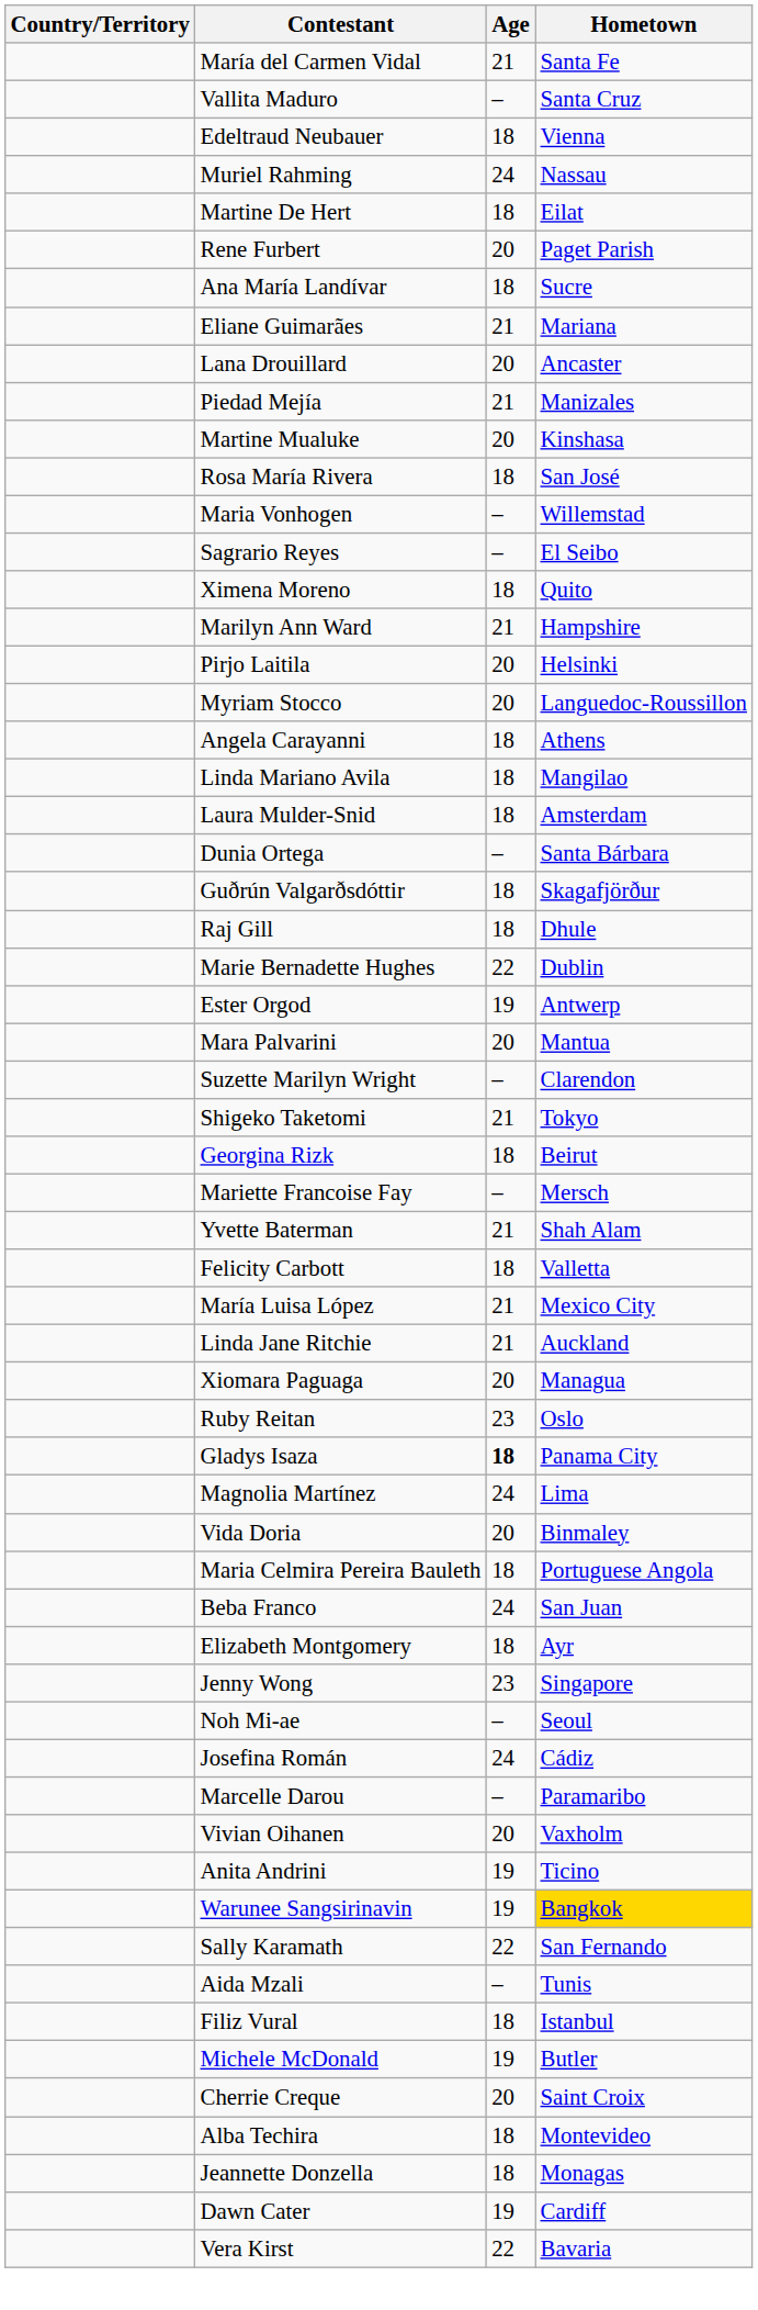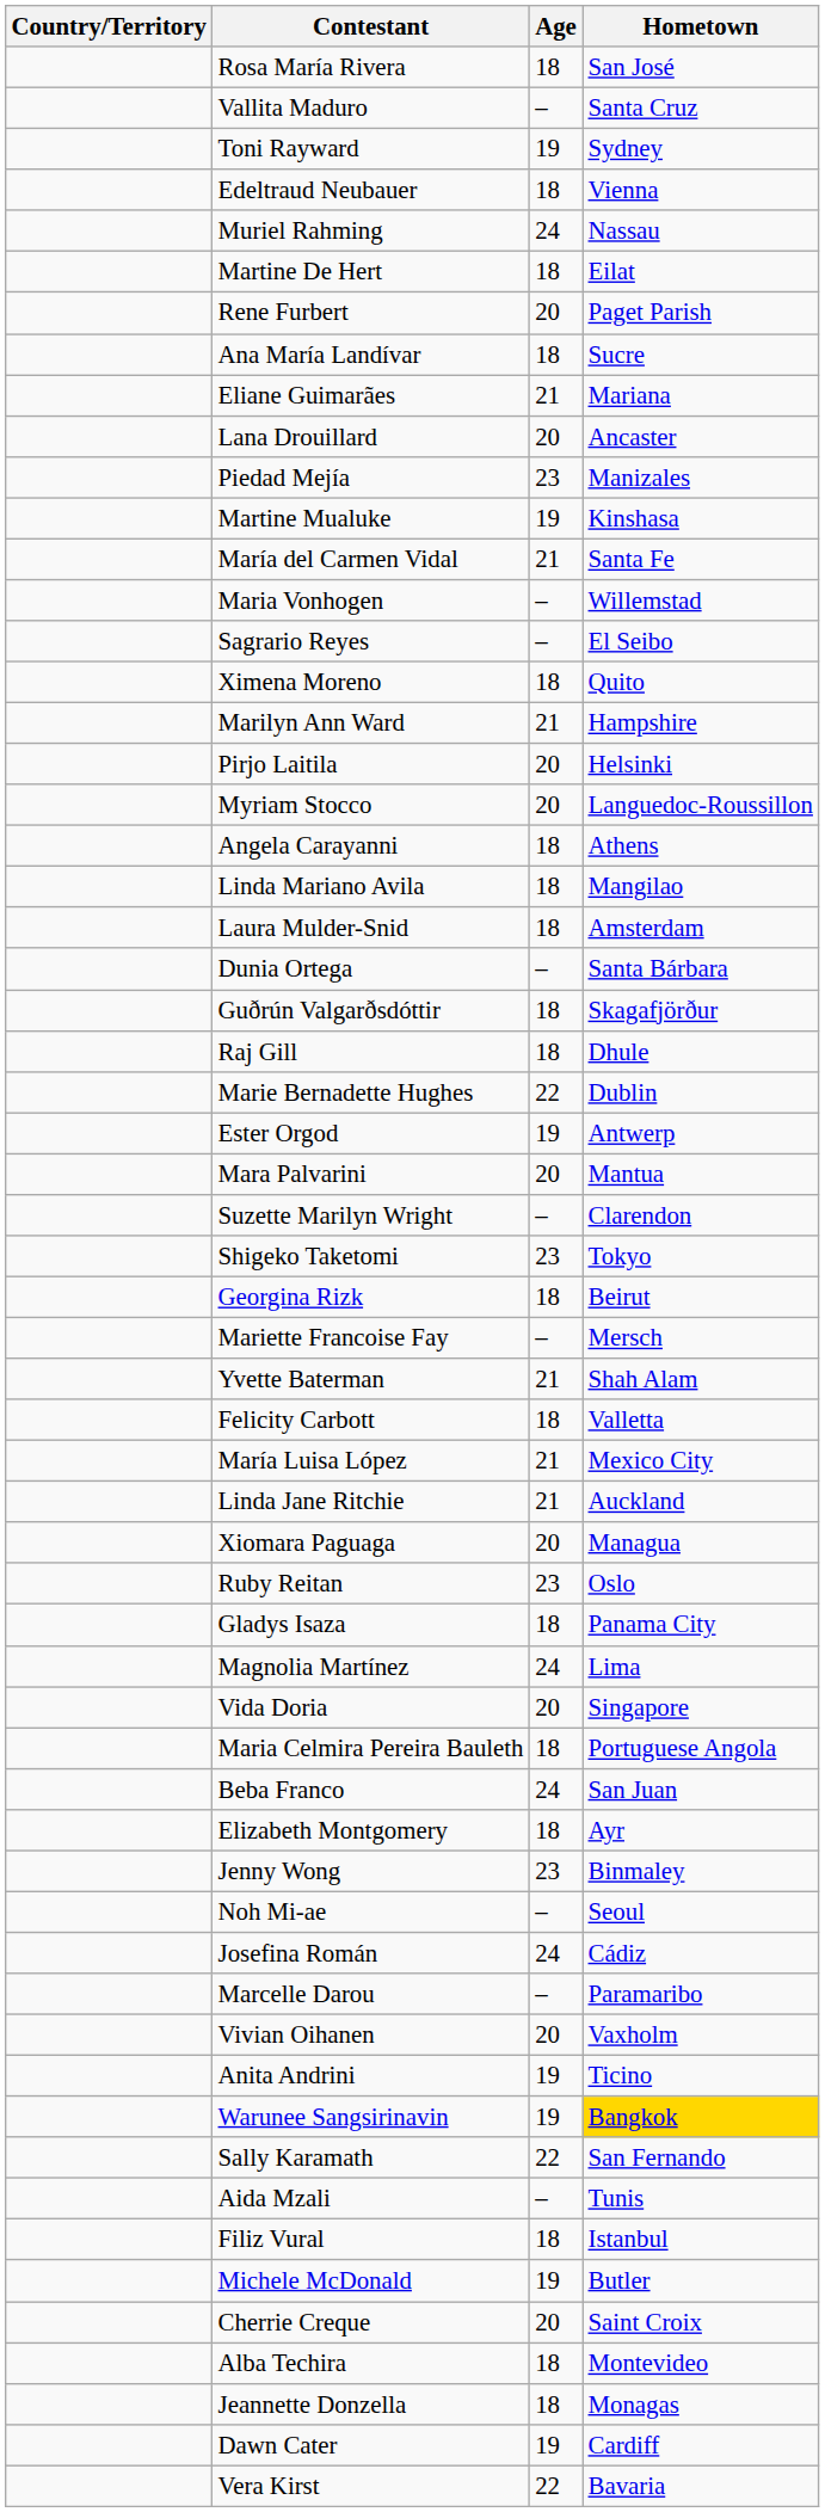 <table class="wikitable sortable" style="font-size: 95%;">
 <tr>
 <th>Country/Territory</th>
 <th>Contestant</th>
 <th>Age</th>
 <th>Hometown</th>
 </tr>
 <tr>
 <td></td>
-<td>María del Carmen Vidal</td>
-<td>21</td>
-<td><a href='#'>Santa Fe</a></td>
+<td>Rosa María Rivera</td>
+<td>18</td>
+<td><a href='#'>San José</a></td>
 </tr>
 <tr>
 <td></td>
 <td>Vallita Maduro</td>
 <td>–</td>
 <td><a href='#'>Santa Cruz</a></td>
+</tr>
+<tr>
+<td></td>
+<td>Toni Rayward</td>
+<td>19</td>
+<td><a href='#'>Sydney</a></td>
 </tr>
 <tr>
 <td></td>
 <td>Edeltraud Neubauer</td>
 <td>18</td>
 <td><a href='#'>Vienna</a></td>
 </tr>
 <tr>
 <td></td>
 <td>Muriel Rahming</td>
 <td>24</td>
 <td><a href='#'>Nassau</a></td>
 </tr>
 <tr>
 <td></td>
 <td>Martine De Hert</td>
 <td>18</td>
 <td><a href='#'>Eilat</a></td>
 </tr>
 <tr>
 <td></td>
 <td>Rene Furbert</td>
 <td>20</td>
 <td><a href='#'>Paget Parish</a></td>
 </tr>
 <tr>
 <td></td>
 <td>Ana María Landívar</td>
 <td>18</td>
 <td><a href='#'>Sucre</a></td>
 </tr>
 <tr>
 <td></td>
 <td>Eliane Guimarães</td>
 <td>21</td>
 <td><a href='#'>Mariana</a></td>
 </tr>
 <tr>
 <td></td>
 <td>Lana Drouillard</td>
 <td>20</td>
 <td><a href='#'>Ancaster</a></td>
 </tr>
 <tr>
 <td></td>
 <td>Piedad Mejía</td>
-<td>21</td>
+<td>23</td>
 <td><a href='#'>Manizales</a></td>
 </tr>
 <tr>
 <td></td>
 <td>Martine Mualuke</td>
-<td>20</td>
+<td>19</td>
 <td><a href='#'>Kinshasa</a></td>
 </tr>
 <tr>
 <td></td>
-<td>Rosa María Rivera</td>
-<td>18</td>
-<td><a href='#'>San José</a></td>
+<td>María del Carmen Vidal</td>
+<td>21</td>
+<td><a href='#'>Santa Fe</a></td>
 </tr>
 <tr>
 <td></td>
 <td>Maria Vonhogen</td>
 <td>–</td>
 <td><a href='#'>Willemstad</a></td>
 </tr>
 <tr>
 <td></td>
 <td>Sagrario Reyes</td>
 <td>–</td>
 <td><a href='#'>El Seibo</a></td>
 </tr>
 <tr>
 <td></td>
 <td>Ximena Moreno</td>
 <td>18</td>
 <td><a href='#'>Quito</a></td>
 </tr>
 <tr>
 <td></td>
 <td>Marilyn Ann Ward</td>
 <td>21</td>
 <td><a href='#'>Hampshire</a></td>
 </tr>
 <tr>
 <td></td>
 <td>Pirjo Laitila</td>
 <td>20</td>
 <td><a href='#'>Helsinki</a></td>
 </tr>
 <tr>
 <td></td>
 <td>Myriam Stocco</td>
 <td>20</td>
 <td><a href='#'>Languedoc-Roussillon</a></td>
 </tr>
 <tr>
 <td></td>
 <td>Angela Carayanni</td>
 <td>18</td>
 <td><a href='#'>Athens</a></td>
 </tr>
 <tr>
 <td></td>
 <td>Linda Mariano Avila</td>
 <td>18</td>
 <td><a href='#'>Mangilao</a></td>
 </tr>
 <tr>
 <td></td>
 <td>Laura Mulder-Snid</td>
 <td>18</td>
 <td><a href='#'>Amsterdam</a></td>
 </tr>
 <tr>
 <td></td>
 <td>Dunia Ortega</td>
 <td>–</td>
 <td><a href='#'>Santa Bárbara</a></td>
 </tr>
 <tr>
 <td></td>
 <td>Guðrún Valgarðsdóttir</td>
 <td>18</td>
 <td><a href='#'>Skagafjörður</a></td>
 </tr>
 <tr>
 <td></td>
 <td>Raj Gill</td>
 <td>18</td>
 <td><a href='#'>Dhule</a></td>
 </tr>
 <tr>
 <td></td>
 <td>Marie Bernadette Hughes</td>
 <td>22</td>
 <td><a href='#'>Dublin</a></td>
 </tr>
 <tr>
 <td></td>
 <td>Ester Orgod</td>
 <td>19</td>
 <td><a href='#'>Antwerp</a></td>
 </tr>
 <tr>
 <td></td>
 <td>Mara Palvarini</td>
 <td>20</td>
 <td><a href='#'>Mantua</a></td>
 </tr>
 <tr>
 <td></td>
 <td>Suzette Marilyn Wright</td>
 <td>–</td>
 <td><a href='#'>Clarendon</a></td>
 </tr>
 <tr>
 <td></td>
 <td>Shigeko Taketomi</td>
-<td>21</td>
+<td>23</td>
 <td><a href='#'>Tokyo</a></td>
 </tr>
 <tr>
 <td></td>
 <td><a href='#'>Georgina Rizk</a></td>
 <td>18</td>
 <td><a href='#'>Beirut</a></td>
 </tr>
 <tr>
 <td></td>
 <td>Mariette Francoise Fay</td>
 <td>–</td>
 <td><a href='#'>Mersch</a></td>
 </tr>
 <tr>
 <td></td>
 <td>Yvette Baterman</td>
 <td>21</td>
 <td><a href='#'>Shah Alam</a></td>
 </tr>
 <tr>
 <td></td>
 <td>Felicity Carbott</td>
 <td>18</td>
 <td><a href='#'>Valletta</a></td>
 </tr>
 <tr>
 <td></td>
 <td>María Luisa López</td>
 <td>21</td>
 <td><a href='#'>Mexico City</a></td>
 </tr>
 <tr>
 <td></td>
 <td>Linda Jane Ritchie</td>
 <td>21</td>
 <td><a href='#'>Auckland</a></td>
 </tr>
 <tr>
 <td></td>
 <td>Xiomara Paguaga</td>
 <td>20</td>
 <td><a href='#'>Managua</a></td>
 </tr>
 <tr>
 <td></td>
 <td>Ruby Reitan</td>
 <td>23</td>
 <td><a href='#'>Oslo</a></td>
 </tr>
 <tr>
 <td></td>
 <td>Gladys Isaza</td>
-<td><strong>18</strong></td>
+<td>18</td>
 <td><a href='#'>Panama City</a></td>
 </tr>
 <tr>
 <td></td>
 <td>Magnolia Martínez</td>
 <td>24</td>
 <td><a href='#'>Lima</a></td>
 </tr>
 <tr>
 <td></td>
 <td>Vida Doria</td>
 <td>20</td>
-<td><a href='#'>Binmaley</a></td>
+<td><a href='#'>Singapore</a></td>
 </tr>
 <tr>
 <td></td>
 <td>Maria Celmira Pereira Bauleth</td>
 <td>18</td>
 <td><a href='#'>Portuguese Angola</a></td>
 </tr>
 <tr>
 <td></td>
 <td>Beba Franco</td>
 <td>24</td>
 <td><a href='#'>San Juan</a></td>
 </tr>
 <tr>
 <td></td>
 <td>Elizabeth Montgomery</td>
 <td>18</td>
 <td><a href='#'>Ayr</a></td>
 </tr>
 <tr>
 <td></td>
 <td>Jenny Wong</td>
 <td>23</td>
-<td><a href='#'>Singapore</a></td>
+<td><a href='#'>Binmaley</a></td>
 </tr>
 <tr>
 <td></td>
 <td>Noh Mi-ae</td>
 <td>–</td>
 <td><a href='#'>Seoul</a></td>
 </tr>
 <tr>
 <td></td>
 <td>Josefina Román</td>
 <td>24</td>
 <td><a href='#'>Cádiz</a></td>
 </tr>
 <tr>
 <td></td>
 <td>Marcelle Darou</td>
 <td>–</td>
 <td><a href='#'>Paramaribo</a></td>
 </tr>
 <tr>
 <td></td>
 <td>Vivian Oihanen</td>
 <td>20</td>
 <td><a href='#'>Vaxholm</a></td>
 </tr>
 <tr>
 <td></td>
 <td>Anita Andrini</td>
 <td>19</td>
 <td><a href='#'>Ticino</a></td>
 </tr>
 <tr>
 <td></td>
 <td><a href='#'>Warunee Sangsirinavin</a></td>
 <td>19</td>
 <td style="background: gold;"><a href='#'>Bangkok</a></td>
 </tr>
 <tr>
 <td></td>
 <td>Sally Karamath</td>
 <td>22</td>
 <td><a href='#'>San Fernando</a></td>
 </tr>
 <tr>
 <td></td>
 <td>Aida Mzali</td>
 <td>–</td>
 <td><a href='#'>Tunis</a></td>
 </tr>
 <tr>
 <td></td>
 <td>Filiz Vural</td>
 <td>18</td>
 <td><a href='#'>Istanbul</a></td>
 </tr>
 <tr>
 <td></td>
 <td><a href='#'>Michele McDonald</a></td>
 <td>19</td>
 <td><a href='#'>Butler</a></td>
 </tr>
 <tr>
 <td></td>
 <td>Cherrie Creque</td>
 <td>20</td>
 <td><a href='#'>Saint Croix</a></td>
 </tr>
 <tr>
 <td></td>
 <td>Alba Techira</td>
 <td>18</td>
 <td><a href='#'>Montevideo</a></td>
 </tr>
 <tr>
 <td></td>
 <td>Jeannette Donzella</td>
 <td>18</td>
 <td><a href='#'>Monagas</a></td>
 </tr>
 <tr>
 <td></td>
 <td>Dawn Cater</td>
 <td>19</td>
 <td><a href='#'>Cardiff</a></td>
 </tr>
 <tr>
 <td></td>
 <td>Vera Kirst</td>
 <td>22</td>
 <td><a href='#'>Bavaria</a></td>
 </tr>
 </table>
